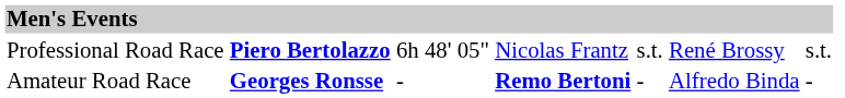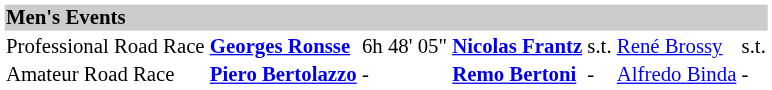 <table>
 <tr bgcolor="#cccccc">
 <td colspan=7><strong>Men's Events</strong></td>
 </tr>
 <tr>
 <td>Professional Road Race<br></td>
-<td><strong><a href='#'>Piero Bertolazzo</a></strong><br><small></small></td>
+<td><strong><a href='#'>Georges Ronsse</a></strong><br><small></small></td>
 <td>6h 48' 05"</td>
-<td><a href='#'>Nicolas Frantz</a><br><small></small></td>
+<td><strong><a href='#'>Nicolas Frantz</a><br><small></small></strong></td>
 <td>s.t.</td>
 <td><a href='#'>René Brossy</a><br><small></small></td>
 <td>s.t.</td>
 </tr>
 <tr>
 <td>Amateur Road Race</td>
-<td><strong><a href='#'>Georges Ronsse</a></strong><br><small></small></td>
+<td><strong><a href='#'>Piero Bertolazzo</a></strong><br><small></small></td>
 <td>-</td>
 <td><strong><a href='#'>Remo Bertoni</a><br><small></small></strong></td>
 <td>-</td>
 <td><a href='#'>Alfredo Binda</a><br><small></small></td>
 <td>-</td>
 </tr>
 </table>
